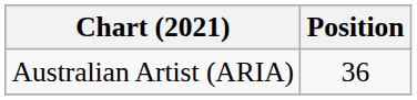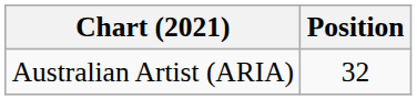 <table class="wikitable">
 <tr>
 <th scope="col">Chart (2021)</th>
 <th scope="col">Position</th>
 </tr>
 <tr>
 <td>Australian Artist (ARIA)</td>
-<td align="center">36</td>
+<td align="center">32</td>
 </tr>
 </table>
